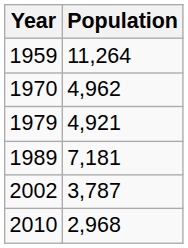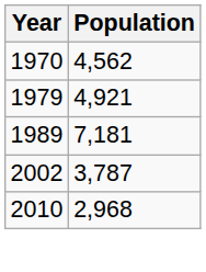 <table class="wikitable">
 <tr>
 <th>Year</th>
 <th>Population</th>
 </tr>
 <tr>
-<td>1959</td>
-<td>11,264</td>
-</tr>
-<tr>
 <td>1970</td>
-<td>4,962</td>
+<td>4,562</td>
 </tr>
 <tr>
 <td>1979</td>
 <td>4,921</td>
 </tr>
 <tr>
 <td>1989</td>
 <td>7,181</td>
 </tr>
 <tr>
 <td>2002</td>
 <td>3,787</td>
 </tr>
 <tr>
 <td>2010</td>
 <td>2,968</td>
 </tr>
 </table>
